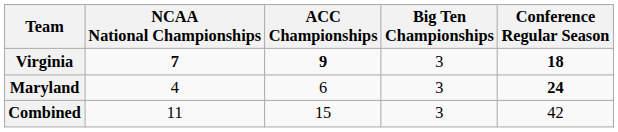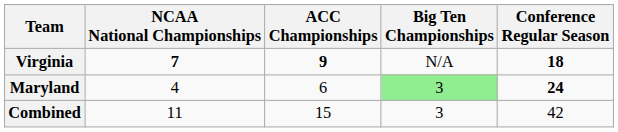 <table class="wikitable" style="text-align:center;">
 <tr>
 <th>Team</th>
 <th>NCAA<br>National Championships</th>
 <th>ACC<br> Championships</th>
 <th>Big Ten<br> Championships</th>
 <th>Conference<br>Regular Season</th>
 </tr>
 <tr>
 <th>Virginia</th>
 <td><strong>7</strong></td>
 <td><strong>9</strong></td>
-<td>3</td>
+<td>N/A</td>
 <td><strong>18</strong></td>
 </tr>
 <tr>
 <th>Maryland</th>
 <td>4</td>
 <td>6</td>
-<td>3</td>
+<td style="background: lightgreen;">3</td>
 <td><strong>24</strong></td>
 </tr>
 <tr>
 <th>Combined</th>
 <td>11</td>
 <td>15</td>
 <td>3</td>
 <td>42</td>
 </tr>
 </table>
